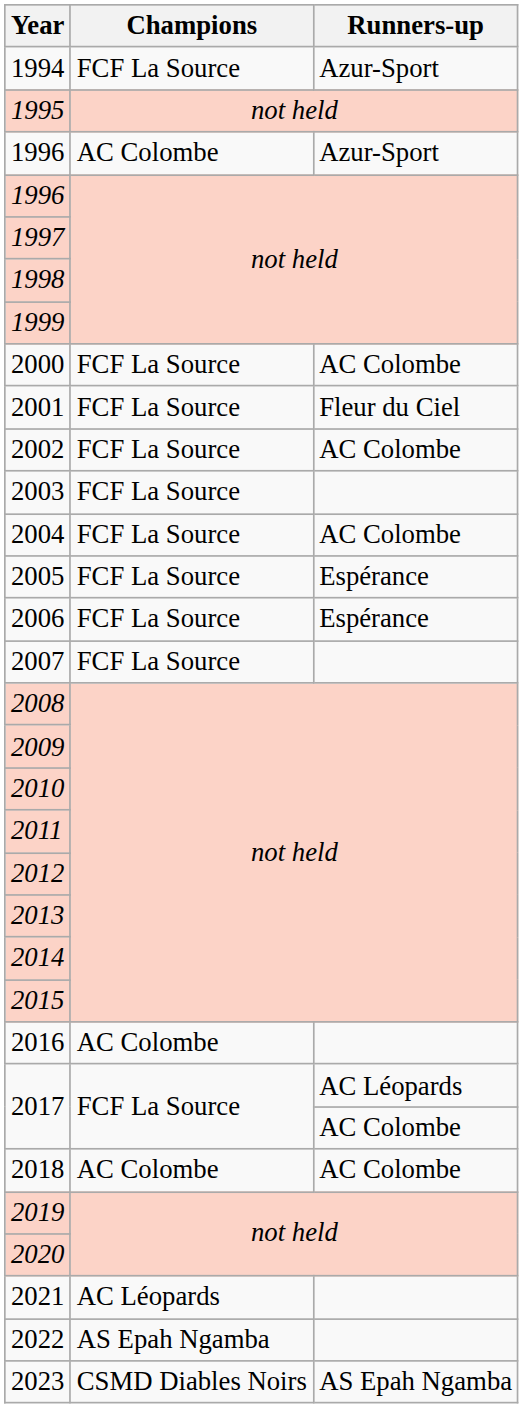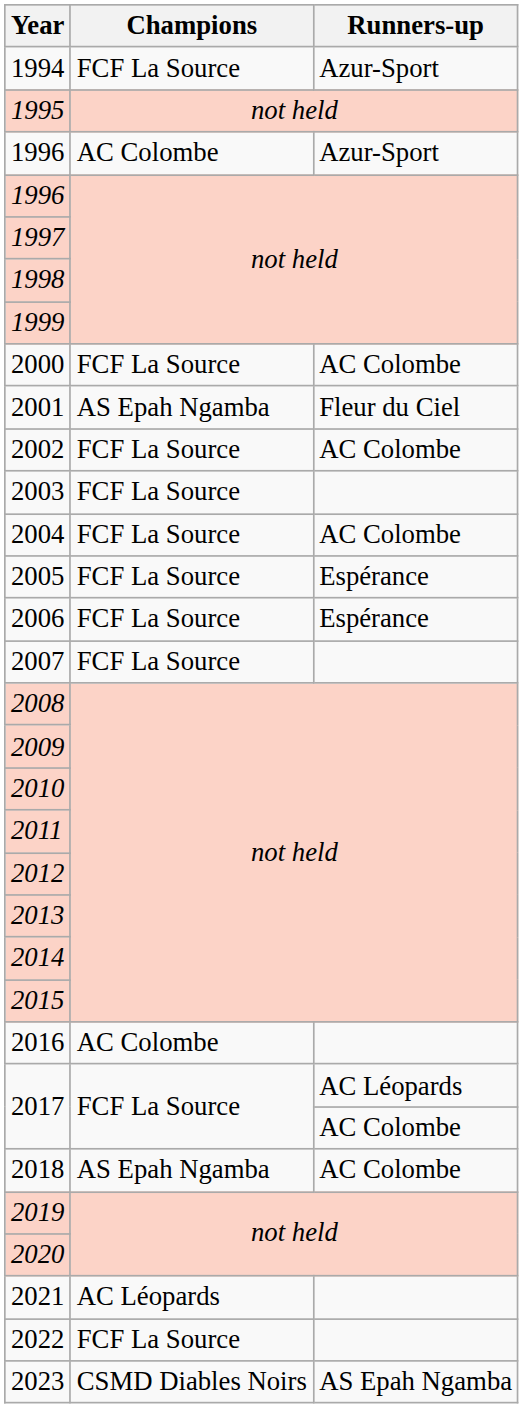 <table class="wikitable">
 <tr>
 <th>Year</th>
 <th>Champions</th>
 <th>Runners-up</th>
 </tr>
 <tr>
 <td>1994</td>
 <td>FCF La Source</td>
 <td>Azur-Sport</td>
 </tr>
 <tr bgcolor=#fcd3c7>
 <td><em>1995</em></td>
 <td align=center colspan=2><em>not held</em></td>
 </tr>
 <tr>
 <td>1996</td>
 <td>AC Colombe</td>
 <td>Azur-Sport</td>
 </tr>
 <tr bgcolor=#fcd3c7>
 <td><em>1996</em></td>
 <td align=center colspan=2 rowspan=4><em>not held</em></td>
 </tr>
 <tr bgcolor=#fcd3c7>
 <td><em>1997</em></td>
 </tr>
 <tr bgcolor=#fcd3c7>
 <td><em>1998</em></td>
 </tr>
 <tr bgcolor=#fcd3c7>
 <td><em>1999</em></td>
 </tr>
 <tr>
 <td>2000</td>
 <td>FCF La Source</td>
 <td>AC Colombe</td>
 </tr>
 <tr>
 <td>2001</td>
-<td>FCF La Source</td>
+<td>AS Epah Ngamba</td>
 <td>Fleur du Ciel</td>
 </tr>
 <tr>
 <td>2002</td>
 <td>FCF La Source</td>
 <td>AC Colombe</td>
 </tr>
 <tr>
 <td>2003</td>
 <td>FCF La Source</td>
 <td></td>
 </tr>
 <tr>
 <td>2004</td>
 <td>FCF La Source</td>
 <td>AC Colombe</td>
 </tr>
 <tr>
 <td>2005</td>
 <td>FCF La Source</td>
 <td>Espérance</td>
 </tr>
 <tr>
 <td>2006</td>
 <td>FCF La Source</td>
 <td>Espérance</td>
 </tr>
 <tr>
 <td>2007</td>
 <td>FCF La Source</td>
 <td></td>
 </tr>
 <tr bgcolor=#fcd3c7>
 <td><em>2008</em></td>
 <td align=center colspan=2 rowspan=8><em>not held</em></td>
 </tr>
 <tr bgcolor=#fcd3c7>
 <td><em>2009</em></td>
 </tr>
 <tr bgcolor=#fcd3c7>
 <td><em>2010</em></td>
 </tr>
 <tr bgcolor=#fcd3c7>
 <td><em>2011</em></td>
 </tr>
 <tr bgcolor=#fcd3c7>
 <td><em>2012</em></td>
 </tr>
 <tr bgcolor=#fcd3c7>
 <td><em>2013</em></td>
 </tr>
 <tr bgcolor=#fcd3c7>
 <td><em>2014</em></td>
 </tr>
 <tr bgcolor=#fcd3c7>
 <td><em>2015</em></td>
 </tr>
 <tr>
 <td>2016</td>
 <td>AC Colombe</td>
 <td></td>
 </tr>
 <tr>
 <td rowspan=2>2017</td>
 <td rowspan=2>FCF La Source</td>
 <td>AC Léopards</td>
 </tr>
 <tr>
 <td>AC Colombe</td>
 </tr>
 <tr>
 <td>2018</td>
-<td>AC Colombe</td>
+<td>AS Epah Ngamba</td>
 <td>AC Colombe</td>
 </tr>
 <tr bgcolor=#fcd3c7>
 <td><em>2019</em></td>
 <td align=center colspan=2 rowspan=2><em>not held</em></td>
 </tr>
 <tr bgcolor=#fcd3c7>
 <td><em>2020</em></td>
 </tr>
 <tr>
 <td>2021</td>
 <td>AC Léopards</td>
 <td></td>
 </tr>
 <tr>
 <td>2022</td>
-<td>AS Epah Ngamba</td>
+<td>FCF La Source</td>
 <td></td>
 </tr>
 <tr>
 <td>2023</td>
 <td>CSMD Diables Noirs</td>
 <td>AS Epah Ngamba</td>
 </tr>
 </table>
